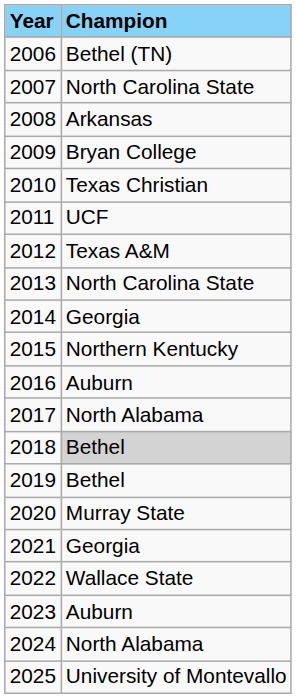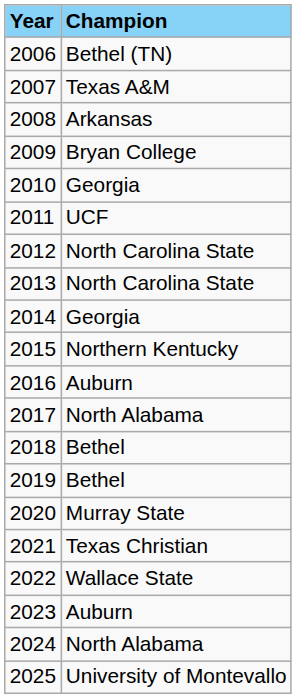 <table class="wikitable" style="font-size:85%;">
 <tr ! style="background-color: #87D3F8;">
 <td><strong>Year</strong></td>
 <td><strong>Champion</strong></td>
 </tr>
 <tr --->
 <td>2006</td>
 <td>Bethel (TN)</td>
 </tr>
 <tr --->
 <td>2007</td>
-<td>North Carolina State</td>
+<td>Texas A&M</td>
 </tr>
 <tr --->
 <td>2008</td>
 <td>Arkansas</td>
 </tr>
 <tr --->
 <td>2009</td>
 <td>Bryan College</td>
 </tr>
 <tr --->
 <td>2010</td>
-<td>Texas Christian</td>
+<td>Georgia</td>
 </tr>
 <tr --->
 <td>2011</td>
 <td>UCF</td>
 </tr>
 <tr --->
 <td>2012</td>
-<td>Texas A&M</td>
+<td>North Carolina State</td>
 </tr>
 <tr --->
 <td>2013</td>
 <td>North Carolina State</td>
 </tr>
 <tr --->
 <td>2014</td>
 <td>Georgia</td>
 </tr>
 <tr -->
 <td>2015</td>
 <td>Northern Kentucky</td>
 </tr>
 <tr -->
 <td>2016</td>
 <td>Auburn</td>
 </tr>
 <tr -->
 <td>2017</td>
 <td>North Alabama</td>
 </tr>
 <tr --->
 <td>2018</td>
-<td style="background: lightgrey;">Bethel</td>
+<td>Bethel</td>
 </tr>
 <tr --->
 <td>2019</td>
 <td>Bethel</td>
 </tr>
 <tr --->
 <td>2020</td>
 <td>Murray State</td>
 </tr>
 <tr --->
 <td>2021</td>
-<td>Georgia</td>
+<td>Texas Christian</td>
 </tr>
 <tr --->
 <td>2022</td>
 <td>Wallace State</td>
 </tr>
 <tr --->
 <td>2023</td>
 <td>Auburn</td>
 </tr>
 <tr --->
 <td>2024</td>
 <td>North Alabama</td>
 </tr>
 <tr --->
 <td>2025</td>
 <td>University of Montevallo</td>
 </tr>
 </table>
